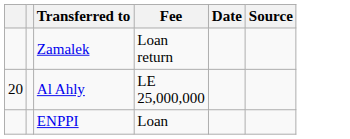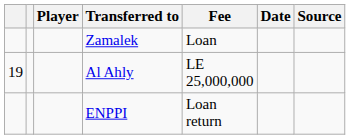 <table class="wikitable plainrowheaders sortable">
 <tr>
 <th></th>
 <th></th>
+<th scope=col>Player</th>
 <th>Transferred to</th>
 <th !scope=col; style="width: 65px;">Fee</th>
 <th scope=col>Date</th>
 <th scope=col>Source</th>
 </tr>
 <tr>
 <td align=center></td>
 <td align=center></td>
+<td></td>
 <td> <a href='#'>Zamalek</a></td>
-<td>Loan return</td>
+<td>Loan</td>
 <td></td>
 <td></td>
 </tr>
 <tr>
-<td align=center>20</td>
+<td align=center>19</td>
 <td align=center></td>
+<td></td>
 <td> <a href='#'>Al Ahly</a></td>
 <td>LE 25,000,000</td>
 <td></td>
 <td></td>
 </tr>
 <tr>
 <td align=center></td>
 <td align=center></td>
+<td></td>
 <td> <a href='#'>ENPPI</a></td>
-<td>Loan</td>
+<td>Loan return</td>
 <td></td>
 <td></td>
 </tr>
 </table>
